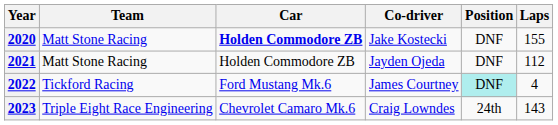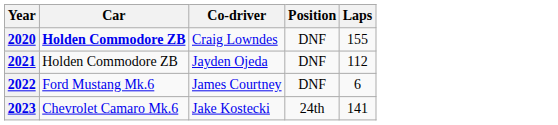 <table class="wikitable" style="font-size: 90%;">
 <tr>
 <th>Year</th>
-<th>Team</th>
 <th>Car</th>
 <th>Co-driver</th>
 <th>Position</th>
 <th>Laps</th>
 </tr>
 <tr>
 <th><a href='#'>2020</a></th>
-<td nowrap><a href='#'>Matt Stone Racing</a></td>
 <td nowrap><strong><a href='#'>Holden Commodore ZB</a></strong></td>
-<td nowrap> <a href='#'>Jake Kostecki</a></td>
+<td nowrap> <a href='#'>Craig Lowndes</a></td>
 <td align="center">DNF</td>
 <td align="center">155</td>
 </tr>
 <tr>
 <th><a href='#'>2021</a></th>
-<td nowrap>Matt Stone Racing</td>
 <td nowrap>Holden Commodore ZB</td>
 <td nowrap> <a href='#'>Jayden Ojeda</a></td>
 <td align="center">DNF</td>
 <td align="center">112</td>
 </tr>
 <tr>
 <th><a href='#'>2022</a></th>
-<td nowrap><a href='#'>Tickford Racing</a></td>
 <td nowrap><a href='#'>Ford Mustang Mk.6</a></td>
 <td nowrap> <a href='#'>James Courtney</a></td>
-<td align="center" style="background: paleturquoise;">DNF</td>
-<td align="center">4</td>
+<td align="center">DNF</td>
+<td align="center">6</td>
 </tr>
 <tr>
 <th><a href='#'>2023</a></th>
-<td nowrap><a href='#'>Triple Eight Race Engineering</a></td>
 <td nowrap><a href='#'>Chevrolet Camaro Mk.6</a></td>
-<td nowrap> <a href='#'>Craig Lowndes</a></td>
+<td nowrap> <a href='#'>Jake Kostecki</a></td>
 <td align="center">24th</td>
-<td align="center">143</td>
+<td align="center">141</td>
 </tr>
 </table>
